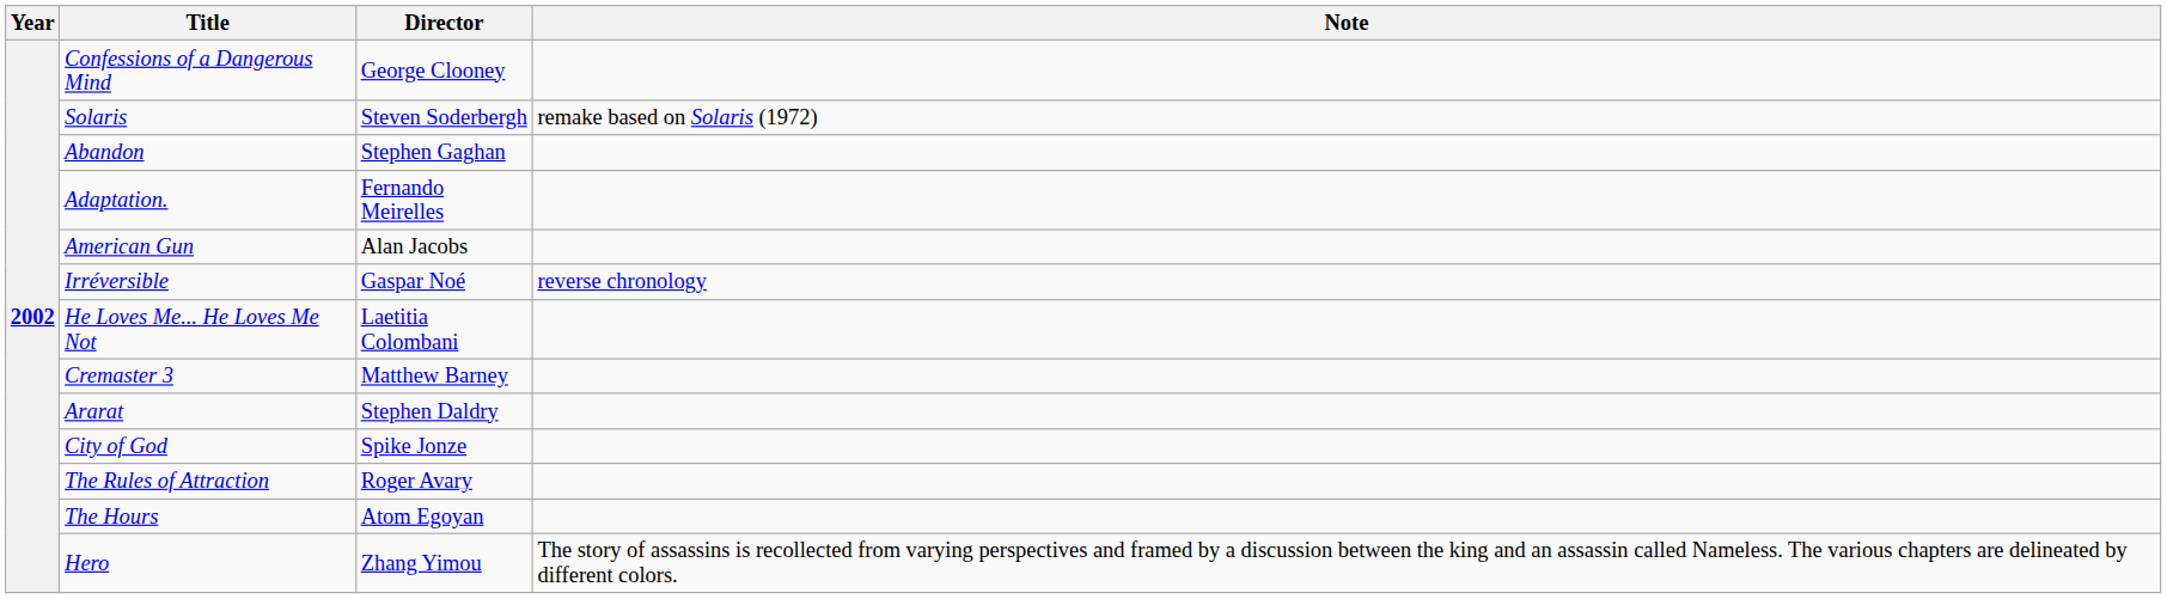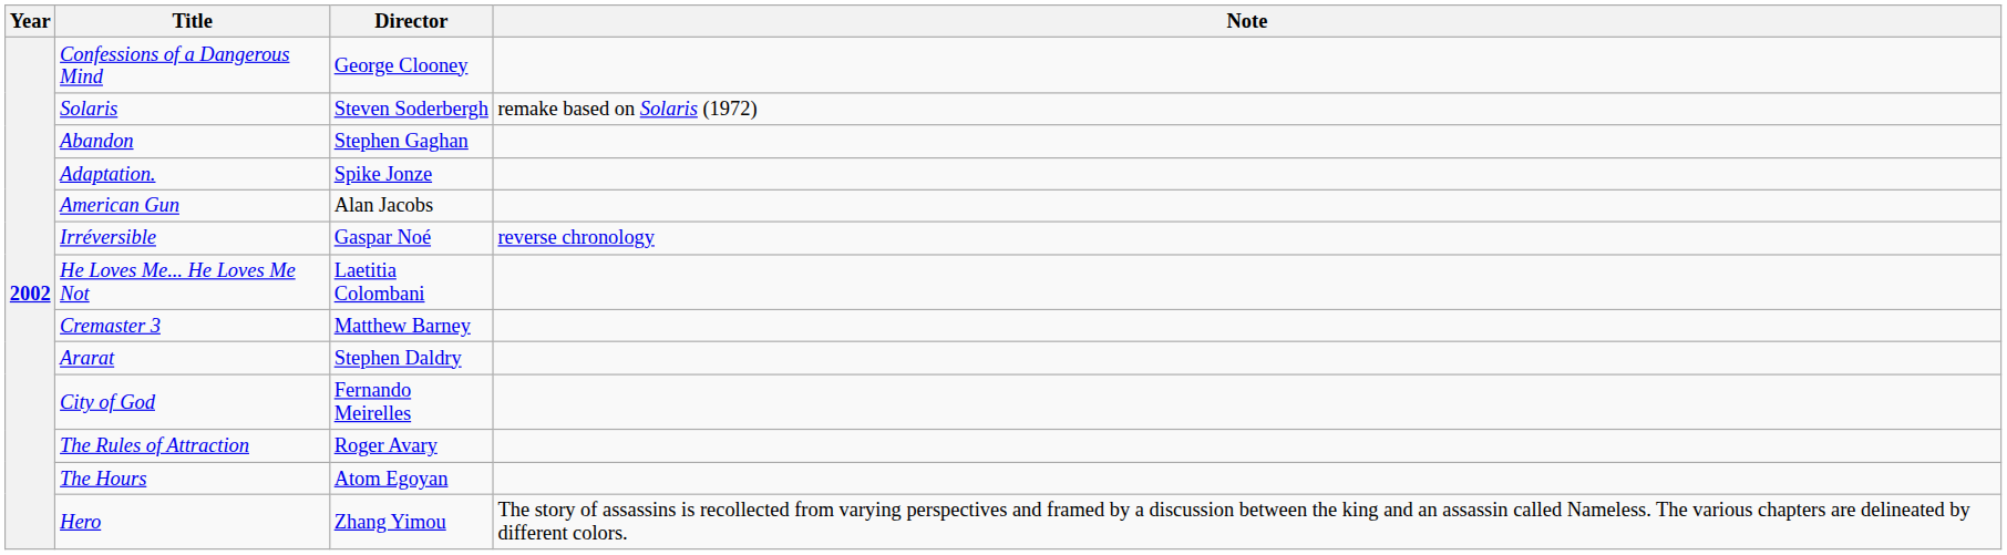 <table class="wikitable">
 <tr>
 <th>Year</th>
 <th>Title</th>
 <th>Director</th>
 <th>Note</th>
 </tr>
 <tr>
 <th rowspan="13"><a href='#'>2002</a></th>
 <td><em><a href='#'>Confessions of a Dangerous Mind</a></em></td>
 <td><a href='#'>George Clooney</a></td>
 <td></td>
 </tr>
 <tr>
 <td><em><a href='#'>Solaris</a></em></td>
 <td><a href='#'>Steven Soderbergh</a></td>
 <td>remake based on <em><a href='#'>Solaris</a></em> (1972)</td>
 </tr>
 <tr>
 <td><em><a href='#'>Abandon</a></em></td>
 <td><a href='#'>Stephen Gaghan</a></td>
 <td></td>
 </tr>
 <tr>
 <td><em><a href='#'>Adaptation.</a></em></td>
-<td><a href='#'>Fernando Meirelles</a></td>
+<td><a href='#'>Spike Jonze</a></td>
 <td></td>
 </tr>
 <tr>
 <td><em><a href='#'>American Gun</a></em></td>
 <td>Alan Jacobs</td>
 <td></td>
 </tr>
 <tr>
 <td><em><a href='#'>Irréversible</a></em></td>
 <td><a href='#'>Gaspar Noé</a></td>
 <td><a href='#'>reverse chronology</a></td>
 </tr>
 <tr>
 <td><em><a href='#'>He Loves Me... He Loves Me Not</a></em></td>
 <td><a href='#'>Laetitia Colombani</a></td>
 <td></td>
 </tr>
 <tr>
 <td><em><a href='#'>Cremaster 3</a></em></td>
 <td><a href='#'>Matthew Barney</a></td>
 <td></td>
 </tr>
 <tr>
 <td><em><a href='#'>Ararat</a></em></td>
 <td><a href='#'>Stephen Daldry</a></td>
 <td></td>
 </tr>
 <tr>
 <td><em><a href='#'>City of God</a></em></td>
-<td><a href='#'>Spike Jonze</a></td>
+<td><a href='#'>Fernando Meirelles</a></td>
 <td></td>
 </tr>
 <tr>
 <td><em><a href='#'>The Rules of Attraction</a></em></td>
 <td><a href='#'>Roger Avary</a></td>
 <td></td>
 </tr>
 <tr>
 <td><em><a href='#'>The Hours</a></em></td>
 <td><a href='#'>Atom Egoyan</a></td>
 <td></td>
 </tr>
 <tr>
 <td><em><a href='#'>Hero</a></em></td>
 <td><a href='#'>Zhang Yimou</a></td>
 <td>The story of assassins is recollected from varying perspectives and framed by a discussion between the king and an assassin called Nameless. The various chapters are delineated by different colors.</td>
 </tr>
 </table>
